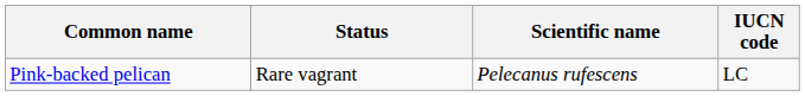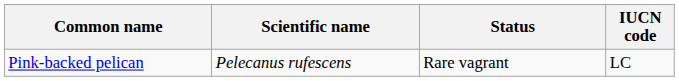 <table width=73% class="wikitable sortable">
 <tr>
 <th width=20%>Common name</th>
+<th width=20%>Scientific name</th>
 <th width=18%>Status</th>
-<th width=20%>Scientific name</th>
 <th width=5%>IUCN code</th>
 </tr>
 <tr>
 <td><a href='#'>Pink-backed pelican</a></td>
+<td><em>Pelecanus rufescens</em></td>
 <td>Rare vagrant</td>
-<td><em>Pelecanus rufescens</em></td>
 <td>LC</td>
 </tr>
 </table>
